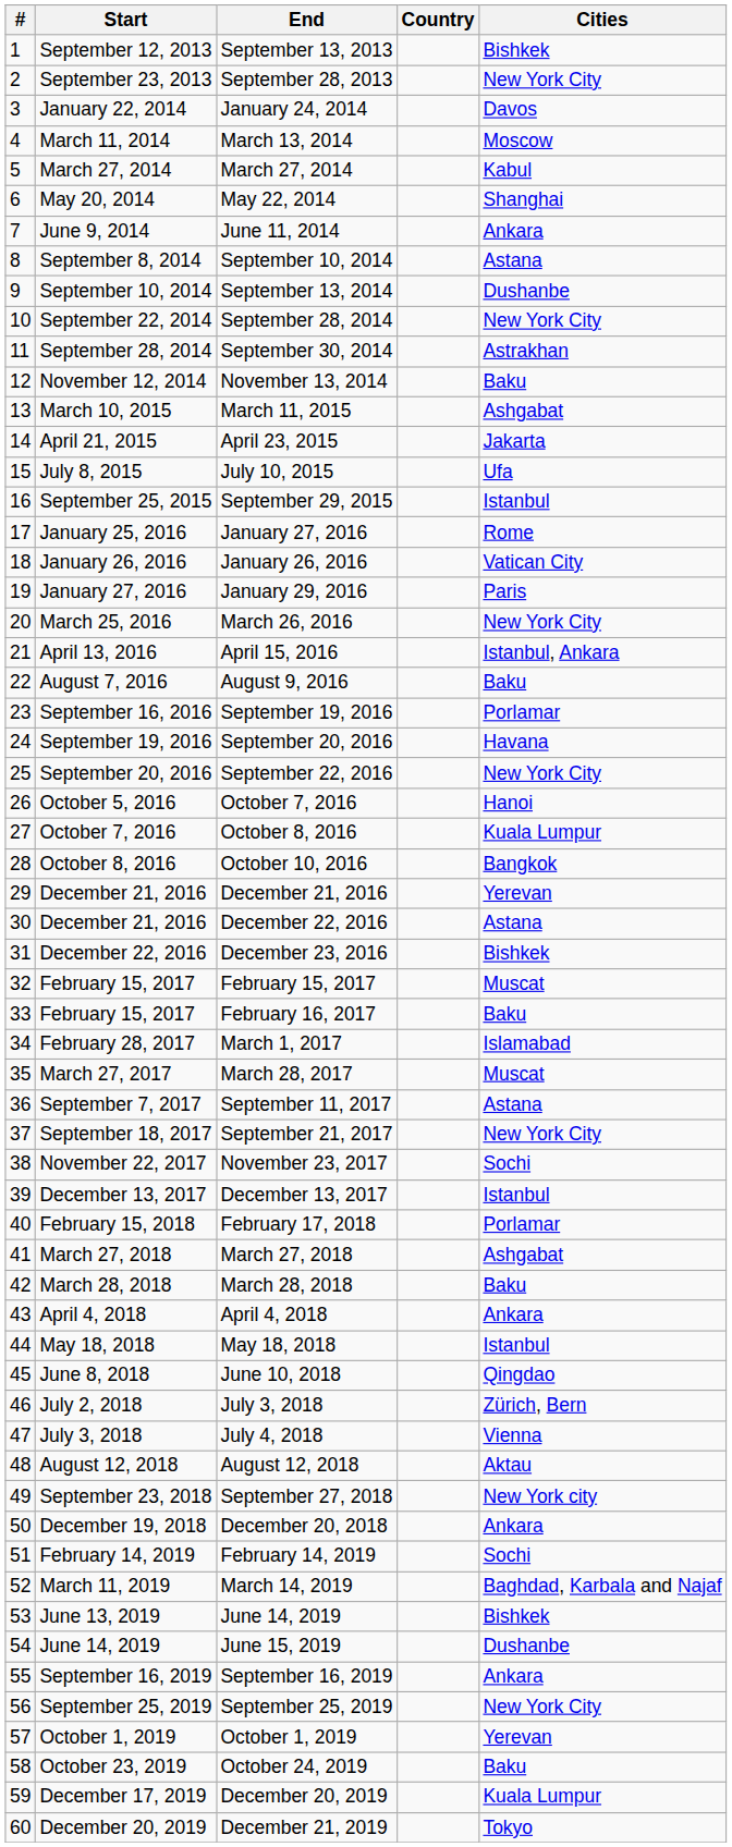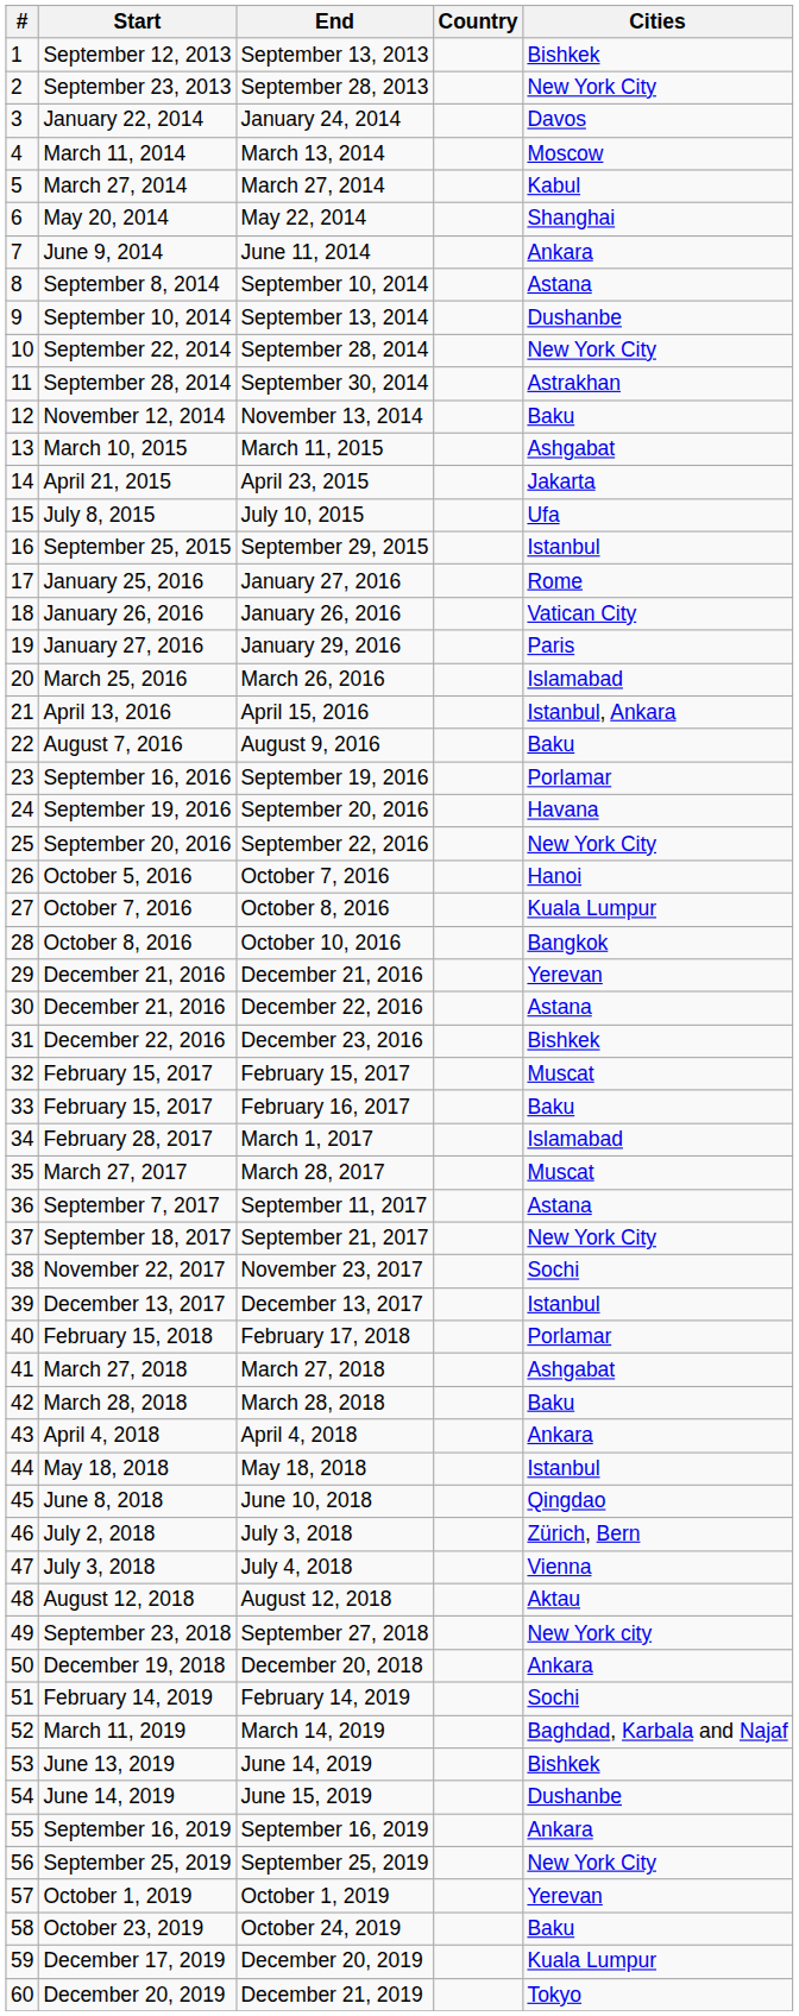 <table class="wikitable sortable collapsible collapsed" style="margin:1em auto 1em auto;">
 <tr>
 <th>#</th>
 <th class="unsortable">Start</th>
 <th class="unsortable">End</th>
 <th>Country</th>
 <th class="unsortable">Cities</th>
 </tr>
 <tr>
 <td>1</td>
 <td>September 12, 2013</td>
 <td>September 13, 2013</td>
 <td></td>
 <td><a href='#'>Bishkek</a></td>
 </tr>
 <tr>
 <td>2</td>
 <td>September 23, 2013</td>
 <td>September 28, 2013</td>
 <td></td>
 <td><a href='#'>New York City</a></td>
 </tr>
 <tr>
 <td>3</td>
 <td>January 22, 2014</td>
 <td>January 24, 2014</td>
 <td></td>
 <td><a href='#'>Davos</a></td>
 </tr>
 <tr>
 <td>4</td>
 <td>March 11, 2014</td>
 <td>March 13, 2014</td>
 <td></td>
 <td><a href='#'>Moscow</a></td>
 </tr>
 <tr>
 <td>5</td>
 <td>March 27, 2014</td>
 <td>March 27, 2014</td>
 <td></td>
 <td><a href='#'>Kabul</a></td>
 </tr>
 <tr>
 <td>6</td>
 <td>May 20, 2014</td>
 <td>May 22, 2014</td>
 <td></td>
 <td><a href='#'>Shanghai</a></td>
 </tr>
 <tr>
 <td>7</td>
 <td>June 9, 2014</td>
 <td>June 11, 2014</td>
 <td></td>
 <td><a href='#'>Ankara</a></td>
 </tr>
 <tr>
 <td>8</td>
 <td>September 8, 2014</td>
 <td>September 10, 2014</td>
 <td></td>
 <td><a href='#'>Astana</a></td>
 </tr>
 <tr>
 <td>9</td>
 <td>September 10, 2014</td>
 <td>September 13, 2014</td>
 <td></td>
 <td><a href='#'>Dushanbe</a></td>
 </tr>
 <tr>
 <td>10</td>
 <td>September 22, 2014</td>
 <td>September 28, 2014</td>
 <td></td>
 <td><a href='#'>New York City</a></td>
 </tr>
 <tr>
 <td>11</td>
 <td>September 28, 2014</td>
 <td>September 30, 2014</td>
 <td></td>
 <td><a href='#'>Astrakhan</a></td>
 </tr>
 <tr>
 <td>12</td>
 <td>November 12, 2014</td>
 <td>November 13, 2014</td>
 <td></td>
 <td><a href='#'>Baku</a></td>
 </tr>
 <tr>
 <td>13</td>
 <td>March 10, 2015</td>
 <td>March 11, 2015</td>
 <td></td>
 <td><a href='#'>Ashgabat</a></td>
 </tr>
 <tr>
 <td>14</td>
 <td>April 21, 2015</td>
 <td>April 23, 2015</td>
 <td></td>
 <td><a href='#'>Jakarta</a></td>
 </tr>
 <tr>
 <td>15</td>
 <td>July 8, 2015</td>
 <td>July 10, 2015</td>
 <td></td>
 <td><a href='#'>Ufa</a></td>
 </tr>
 <tr>
 <td>16</td>
 <td>September 25, 2015</td>
 <td>September 29, 2015</td>
 <td></td>
 <td><a href='#'>Istanbul</a></td>
 </tr>
 <tr>
 <td>17</td>
 <td>January 25, 2016</td>
 <td>January 27, 2016</td>
 <td></td>
 <td><a href='#'>Rome</a></td>
 </tr>
 <tr>
 <td>18</td>
 <td>January 26, 2016</td>
 <td>January 26, 2016</td>
 <td></td>
 <td><a href='#'>Vatican City</a></td>
 </tr>
 <tr>
 <td>19</td>
 <td>January 27, 2016</td>
 <td>January 29, 2016</td>
 <td></td>
 <td><a href='#'>Paris</a></td>
 </tr>
 <tr>
 <td>20</td>
 <td>March 25, 2016</td>
 <td>March 26, 2016</td>
 <td></td>
-<td><a href='#'>New York City</a></td>
+<td><a href='#'>Islamabad</a></td>
 </tr>
 <tr>
 <td>21</td>
 <td>April 13, 2016</td>
 <td>April 15, 2016</td>
 <td></td>
 <td><a href='#'>Istanbul</a>, <a href='#'>Ankara</a></td>
 </tr>
 <tr>
 <td>22</td>
 <td>August 7, 2016</td>
 <td>August 9, 2016</td>
 <td></td>
 <td><a href='#'>Baku</a></td>
 </tr>
 <tr>
 <td>23</td>
 <td>September 16, 2016</td>
 <td>September 19, 2016</td>
 <td></td>
 <td><a href='#'>Porlamar</a></td>
 </tr>
 <tr>
 <td>24</td>
 <td>September 19, 2016</td>
 <td>September 20, 2016</td>
 <td></td>
 <td><a href='#'>Havana</a></td>
 </tr>
 <tr>
 <td>25</td>
 <td>September 20, 2016</td>
 <td>September 22, 2016</td>
 <td></td>
 <td><a href='#'>New York City</a></td>
 </tr>
 <tr>
 <td>26</td>
 <td>October 5, 2016</td>
 <td>October 7, 2016</td>
 <td></td>
 <td><a href='#'>Hanoi</a></td>
 </tr>
 <tr>
 <td>27</td>
 <td>October 7, 2016</td>
 <td>October 8, 2016</td>
 <td></td>
 <td><a href='#'>Kuala Lumpur</a></td>
 </tr>
 <tr>
 <td>28</td>
 <td>October 8, 2016</td>
 <td>October 10, 2016</td>
 <td></td>
 <td><a href='#'>Bangkok</a></td>
 </tr>
 <tr>
 <td>29</td>
 <td>December 21, 2016</td>
 <td>December 21, 2016</td>
 <td></td>
 <td><a href='#'>Yerevan</a></td>
 </tr>
 <tr>
 <td>30</td>
 <td>December 21, 2016</td>
 <td>December 22, 2016</td>
 <td></td>
 <td><a href='#'>Astana</a></td>
 </tr>
 <tr>
 <td>31</td>
 <td>December 22, 2016</td>
 <td>December 23, 2016</td>
 <td></td>
 <td><a href='#'>Bishkek</a></td>
 </tr>
 <tr>
 <td>32</td>
 <td>February 15, 2017</td>
 <td>February 15, 2017</td>
 <td></td>
 <td><a href='#'>Muscat</a></td>
 </tr>
 <tr>
 <td>33</td>
 <td>February 15, 2017</td>
 <td>February 16, 2017</td>
 <td></td>
 <td><a href='#'>Baku</a></td>
 </tr>
 <tr>
 <td>34</td>
 <td>February 28, 2017</td>
 <td>March 1, 2017</td>
 <td></td>
 <td><a href='#'>Islamabad</a></td>
 </tr>
 <tr>
 <td>35</td>
 <td>March 27, 2017</td>
 <td>March 28, 2017</td>
 <td></td>
 <td><a href='#'>Muscat</a></td>
 </tr>
 <tr>
 <td>36</td>
 <td>September 7, 2017</td>
 <td>September 11, 2017</td>
 <td></td>
 <td><a href='#'>Astana</a></td>
 </tr>
 <tr>
 <td>37</td>
 <td>September 18, 2017</td>
 <td>September 21, 2017</td>
 <td></td>
 <td><a href='#'>New York City</a></td>
 </tr>
 <tr>
 <td>38</td>
 <td>November 22, 2017</td>
 <td>November 23, 2017</td>
 <td></td>
 <td><a href='#'>Sochi</a></td>
 </tr>
 <tr>
 <td>39</td>
 <td>December 13, 2017</td>
 <td>December 13, 2017</td>
 <td></td>
 <td><a href='#'>Istanbul</a></td>
 </tr>
 <tr>
 <td>40</td>
 <td>February 15, 2018</td>
 <td>February 17, 2018</td>
 <td></td>
 <td><a href='#'>Porlamar</a></td>
 </tr>
 <tr>
 <td>41</td>
 <td>March 27, 2018</td>
 <td>March 27, 2018</td>
 <td></td>
 <td><a href='#'>Ashgabat</a></td>
 </tr>
 <tr>
 <td>42</td>
 <td>March 28, 2018</td>
 <td>March 28, 2018</td>
 <td></td>
 <td><a href='#'>Baku</a></td>
 </tr>
 <tr>
 <td>43</td>
 <td>April 4, 2018</td>
 <td>April 4, 2018</td>
 <td></td>
 <td><a href='#'>Ankara</a></td>
 </tr>
 <tr>
 <td>44</td>
 <td>May 18, 2018</td>
 <td>May 18, 2018</td>
 <td></td>
 <td><a href='#'>Istanbul</a></td>
 </tr>
 <tr>
 <td>45</td>
 <td>June 8, 2018</td>
 <td>June 10, 2018</td>
 <td></td>
 <td><a href='#'>Qingdao</a></td>
 </tr>
 <tr>
 <td>46</td>
 <td>July 2, 2018</td>
 <td>July 3, 2018</td>
 <td></td>
 <td><a href='#'>Zürich</a>, <a href='#'>Bern</a></td>
 </tr>
 <tr>
 <td>47</td>
 <td>July 3, 2018</td>
 <td>July 4, 2018</td>
 <td></td>
 <td><a href='#'>Vienna</a></td>
 </tr>
 <tr>
 <td>48</td>
 <td>August 12, 2018</td>
 <td>August 12, 2018</td>
 <td></td>
 <td><a href='#'>Aktau</a></td>
 </tr>
 <tr>
 <td>49</td>
 <td>September 23, 2018</td>
 <td>September 27, 2018</td>
 <td></td>
 <td><a href='#'>New York city</a></td>
 </tr>
 <tr>
 <td>50</td>
 <td>December 19, 2018</td>
 <td>December 20, 2018</td>
 <td></td>
 <td><a href='#'>Ankara</a></td>
 </tr>
 <tr>
 <td>51</td>
 <td>February 14, 2019</td>
 <td>February 14, 2019</td>
 <td></td>
 <td><a href='#'>Sochi</a></td>
 </tr>
 <tr>
 <td>52</td>
 <td>March 11, 2019</td>
 <td>March 14, 2019</td>
 <td></td>
 <td><a href='#'>Baghdad</a>, <a href='#'>Karbala</a> and <a href='#'>Najaf</a></td>
 </tr>
 <tr>
 <td>53</td>
 <td>June 13, 2019</td>
 <td>June 14, 2019</td>
 <td></td>
 <td><a href='#'>Bishkek</a></td>
 </tr>
 <tr>
 <td>54</td>
 <td>June 14, 2019</td>
 <td>June 15, 2019</td>
 <td></td>
 <td><a href='#'>Dushanbe</a></td>
 </tr>
 <tr>
 <td>55</td>
 <td>September 16, 2019</td>
 <td>September 16, 2019</td>
 <td></td>
 <td><a href='#'>Ankara</a></td>
 </tr>
 <tr>
 <td>56</td>
 <td>September 25, 2019</td>
 <td>September 25, 2019</td>
 <td></td>
 <td><a href='#'>New York City</a></td>
 </tr>
 <tr>
 <td>57</td>
 <td>October 1, 2019</td>
 <td>October 1, 2019</td>
 <td></td>
 <td><a href='#'>Yerevan</a></td>
 </tr>
 <tr>
 <td>58</td>
 <td>October 23, 2019</td>
 <td>October 24, 2019</td>
 <td></td>
 <td><a href='#'>Baku</a></td>
 </tr>
 <tr>
 <td>59</td>
 <td>December 17, 2019</td>
 <td>December 20, 2019</td>
 <td></td>
 <td><a href='#'>Kuala Lumpur</a></td>
 </tr>
 <tr>
 <td>60</td>
 <td>December 20, 2019</td>
 <td>December 21, 2019</td>
 <td></td>
 <td><a href='#'>Tokyo</a></td>
 </tr>
 </table>
